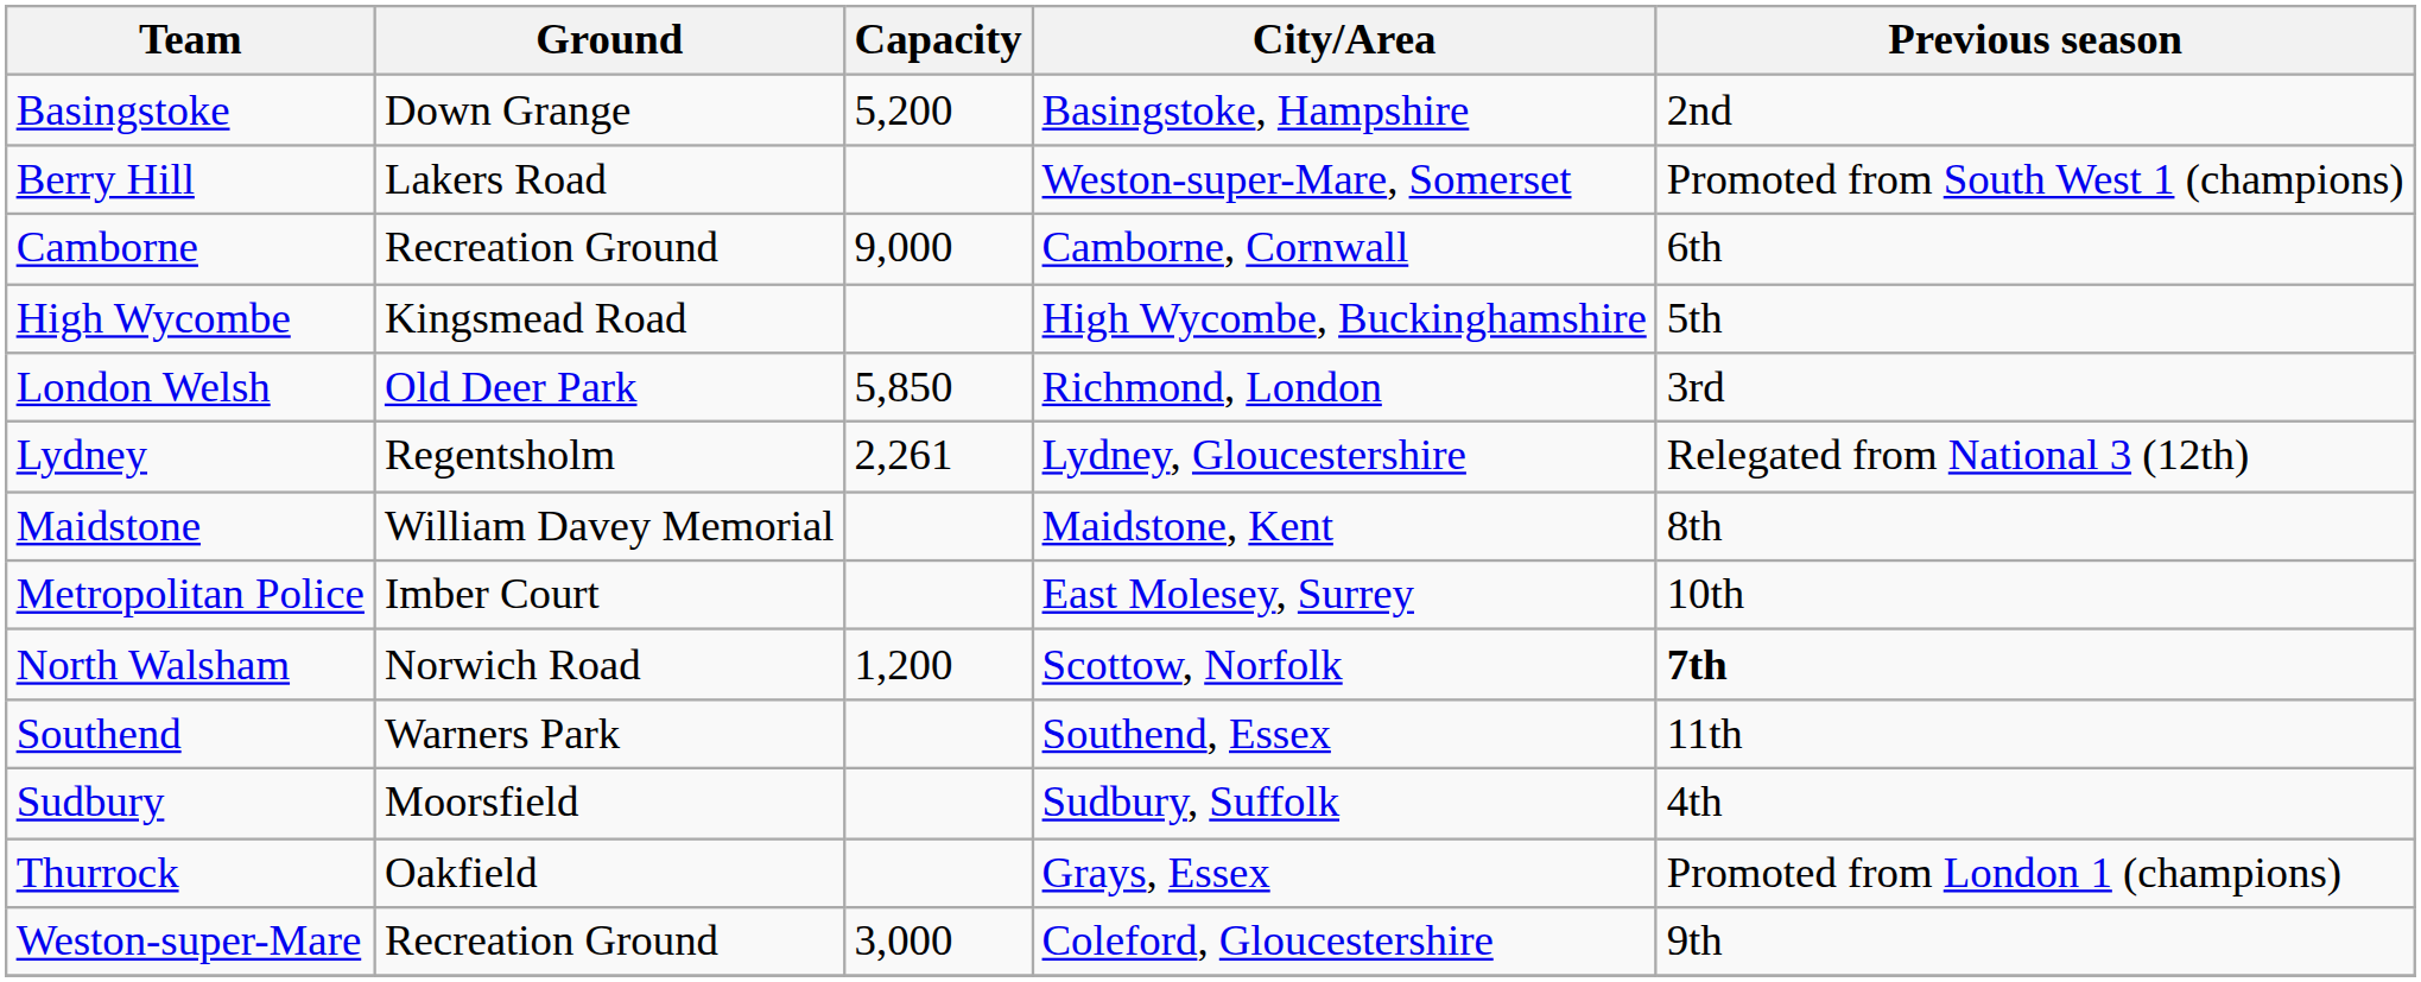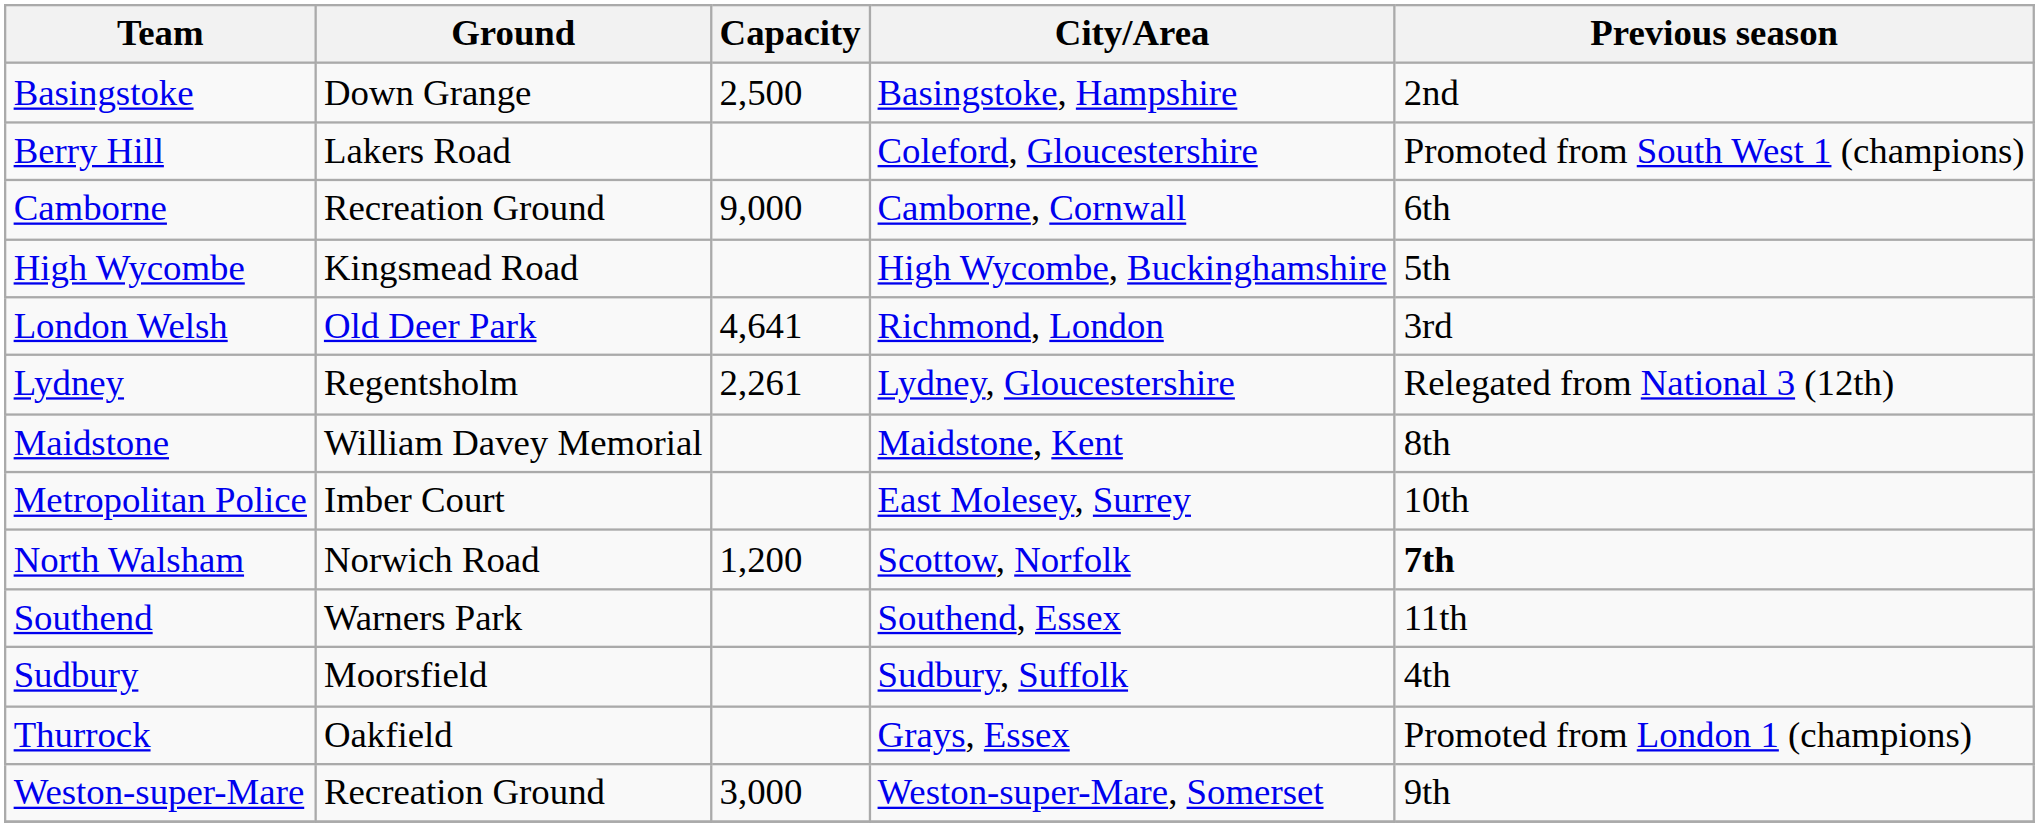 <table class="wikitable sortable">
 <tr>
 <th>Team</th>
 <th>Ground</th>
 <th>Capacity</th>
 <th>City/Area</th>
 <th>Previous season</th>
 </tr>
 <tr>
 <td><a href='#'>Basingstoke</a></td>
 <td>Down Grange</td>
-<td>5,200</td>
+<td>2,500</td>
 <td><a href='#'>Basingstoke</a>, <a href='#'>Hampshire</a></td>
 <td>2nd</td>
 </tr>
 <tr>
 <td><a href='#'>Berry Hill</a></td>
 <td>Lakers Road</td>
 <td></td>
-<td><a href='#'>Weston-super-Mare</a>, <a href='#'>Somerset</a></td>
+<td><a href='#'>Coleford</a>, <a href='#'>Gloucestershire</a></td>
 <td>Promoted from <a href='#'>South West 1</a> (champions)</td>
 </tr>
 <tr>
 <td><a href='#'>Camborne</a></td>
 <td>Recreation Ground</td>
 <td>9,000</td>
 <td><a href='#'>Camborne</a>, <a href='#'>Cornwall</a></td>
 <td>6th</td>
 </tr>
 <tr>
 <td><a href='#'>High Wycombe</a></td>
 <td>Kingsmead Road</td>
 <td></td>
 <td><a href='#'>High Wycombe</a>, <a href='#'>Buckinghamshire</a></td>
 <td>5th</td>
 </tr>
 <tr>
 <td><a href='#'>London Welsh</a></td>
 <td><a href='#'>Old Deer Park</a></td>
-<td>5,850</td>
+<td>4,641</td>
 <td><a href='#'>Richmond</a>, <a href='#'>London</a></td>
 <td>3rd</td>
 </tr>
 <tr>
 <td><a href='#'>Lydney</a></td>
 <td>Regentsholm</td>
 <td>2,261</td>
 <td><a href='#'>Lydney</a>, <a href='#'>Gloucestershire</a></td>
 <td>Relegated from <a href='#'>National 3</a> (12th)</td>
 </tr>
 <tr>
 <td><a href='#'>Maidstone</a></td>
 <td>William Davey Memorial</td>
 <td></td>
 <td><a href='#'>Maidstone</a>, <a href='#'>Kent</a></td>
 <td>8th</td>
 </tr>
 <tr>
 <td><a href='#'>Metropolitan Police</a></td>
 <td>Imber Court</td>
 <td></td>
 <td><a href='#'>East Molesey</a>, <a href='#'>Surrey</a></td>
 <td>10th</td>
 </tr>
 <tr>
 <td><a href='#'>North Walsham</a></td>
 <td>Norwich Road</td>
 <td>1,200</td>
 <td><a href='#'>Scottow</a>, <a href='#'>Norfolk</a></td>
 <td><strong>7th</strong></td>
 </tr>
 <tr>
 <td><a href='#'>Southend</a></td>
 <td>Warners Park</td>
 <td></td>
 <td><a href='#'>Southend</a>, <a href='#'>Essex</a></td>
 <td>11th</td>
 </tr>
 <tr>
 <td><a href='#'>Sudbury</a></td>
 <td>Moorsfield</td>
 <td></td>
 <td><a href='#'>Sudbury</a>, <a href='#'>Suffolk</a></td>
 <td>4th</td>
 </tr>
 <tr>
 <td><a href='#'>Thurrock</a></td>
 <td>Oakfield</td>
 <td></td>
 <td><a href='#'>Grays</a>, <a href='#'>Essex</a></td>
 <td>Promoted from <a href='#'>London 1</a> (champions)</td>
 </tr>
 <tr>
 <td><a href='#'>Weston-super-Mare</a></td>
 <td>Recreation Ground</td>
 <td>3,000</td>
-<td><a href='#'>Coleford</a>, <a href='#'>Gloucestershire</a></td>
+<td><a href='#'>Weston-super-Mare</a>, <a href='#'>Somerset</a></td>
 <td>9th</td>
 </tr>
 <tr>
 </tr>
 </table>
